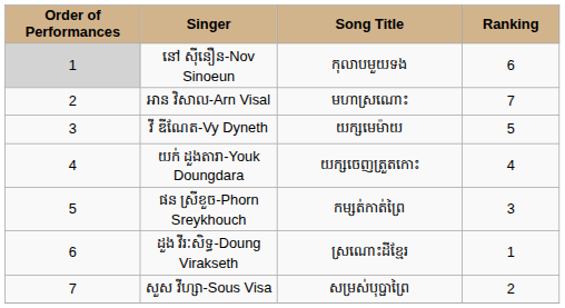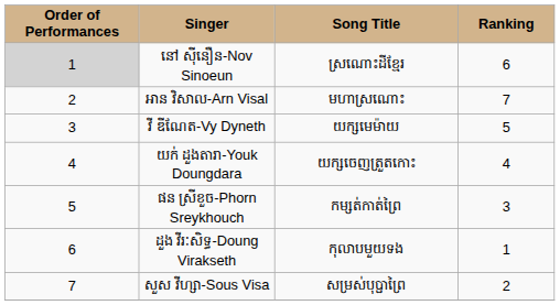 <table class="wikitable sortable mw-collapsible" width="100%" style="text-align:center">
 <tr align=center style="background:tan">
 <td style="width:5%"><strong>Order of Performances</strong></td>
 <td style="width:8%"><strong>Singer</strong></td>
 <td style="width:15%"><strong>Song Title</strong></td>
 <td style="width:5%"><strong>Ranking</strong></td>
 </tr>
 <tr>
 <td style="background: lightgrey;">1</td>
 <td>នៅ ស៊ីនឿន-Nov Sinoeun</td>
-<td>កុលាបមួយទង</td>
+<td>ស្រណោះដីខ្មែរ</td>
 <td>6</td>
 </tr>
 <tr align="center">
 <td>2</td>
 <td>អាន វិសាល-Arn Visal</td>
 <td>មហាស្រណោះ</td>
 <td>7</td>
 </tr>
 <tr align="center">
 <td>3</td>
 <td>វី ឌីណែត-Vy Dyneth</td>
 <td>យក្សមេម៉ាយ</td>
 <td>5</td>
 </tr>
 <tr align="center">
 <td>4</td>
 <td>យក់ ដួងតារា-Youk Doungdara</td>
 <td>យក្សចេញត្រួតកោះ</td>
 <td>4</td>
 </tr>
 <tr align="center">
 <td>5</td>
 <td>ផន ស្រីខួច-Phorn Sreykhouch</td>
 <td>កម្សត់កាត់ព្រៃ</td>
 <td>3</td>
 </tr>
 <tr align="center">
 <td>6</td>
 <td>ដួង វីរៈសិទ្ធ-Doung Virakseth</td>
-<td>ស្រណោះដីខ្មែរ</td>
+<td>កុលាបមួយទង</td>
 <td>1</td>
 </tr>
 <tr align="center">
 <td>7</td>
 <td>សួស វីហ្សា-Sous Visa</td>
 <td>សម្រស់បុប្ផាព្រៃ</td>
 <td>2</td>
 </tr>
 <tr align="center">
 </tr>
 <tr>
 </tr>
 </table>
